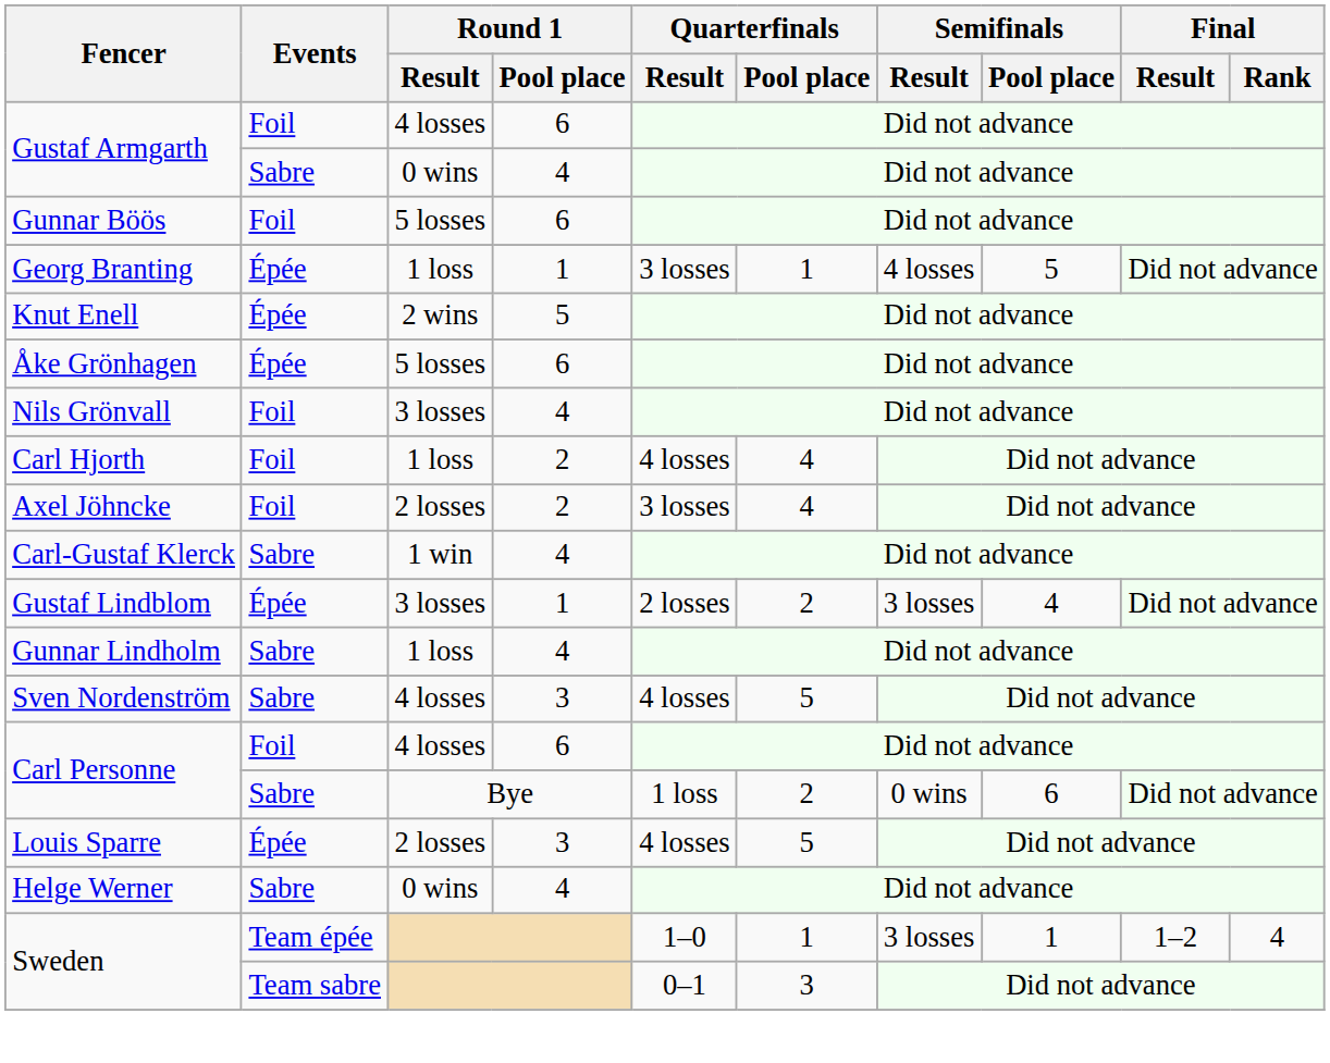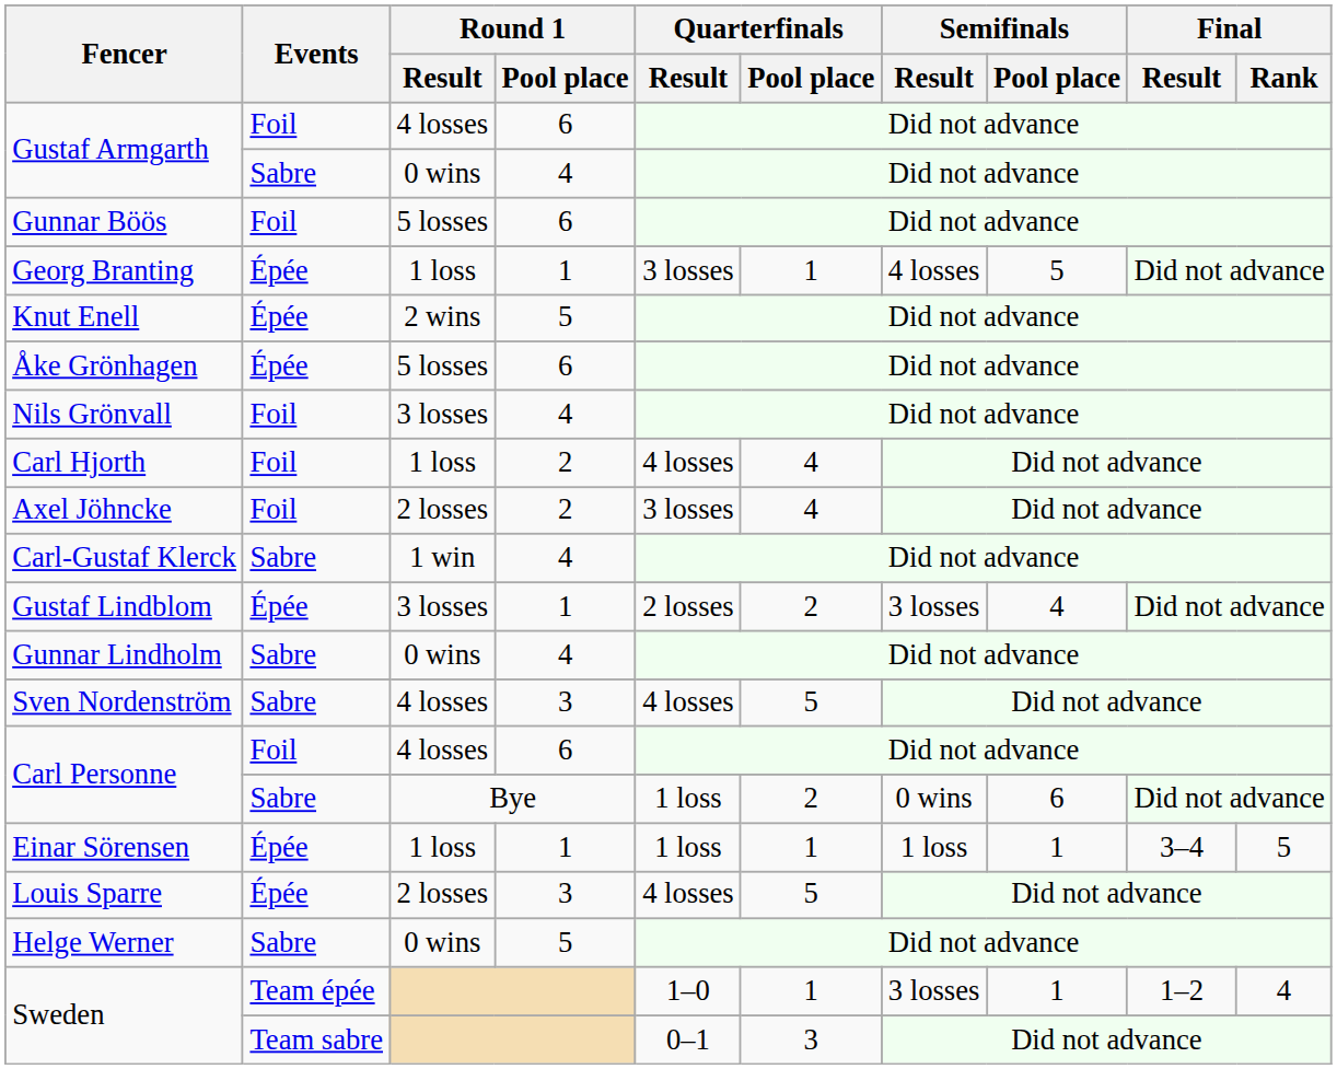 <table class=wikitable style="font-size:90%">
 <tr>
 <th rowspan="2">Fencer</th>
 <th rowspan="2">Events</th>
 <th colspan=2>Round 1</th>
 <th colspan=2>Quarterfinals</th>
 <th colspan=2>Semifinals</th>
 <th colspan="2">Final</th>
 </tr>
 <tr>
 <th>Result</th>
 <th>Pool place</th>
 <th>Result</th>
 <th>Pool place</th>
 <th>Result</th>
 <th>Pool place</th>
 <th>Result</th>
 <th>Rank</th>
 </tr>
 <tr>
 <td rowspan=2><a href='#'>Gustaf Armgarth</a></td>
 <td><a href='#'>Foil</a></td>
 <td align=center>4 losses</td>
 <td align=center>6</td>
 <td align=center colspan=6 bgcolor=honeydew>Did not advance</td>
 </tr>
 <tr>
 <td><a href='#'>Sabre</a></td>
 <td align=center>0 wins</td>
 <td align=center>4</td>
 <td align=center colspan=6 bgcolor=honeydew>Did not advance</td>
 </tr>
 <tr>
 <td><a href='#'>Gunnar Böös</a></td>
 <td><a href='#'>Foil</a></td>
 <td align=center>5 losses</td>
 <td align=center>6</td>
 <td align=center colspan=6 bgcolor=honeydew>Did not advance</td>
 </tr>
 <tr>
 <td><a href='#'>Georg Branting</a></td>
 <td><a href='#'>Épée</a></td>
 <td align=center>1 loss</td>
 <td align=center>1</td>
 <td align=center>3 losses</td>
 <td align=center>1</td>
 <td align=center>4 losses</td>
 <td align=center>5</td>
 <td align=center colspan=2 bgcolor=honeydew>Did not advance</td>
 </tr>
 <tr>
 <td><a href='#'>Knut Enell</a></td>
 <td><a href='#'>Épée</a></td>
 <td align=center>2 wins</td>
 <td align=center>5</td>
 <td align=center colspan=6 bgcolor=honeydew>Did not advance</td>
 </tr>
 <tr>
 <td><a href='#'>Åke Grönhagen</a></td>
 <td><a href='#'>Épée</a></td>
 <td align=center>5 losses</td>
 <td align=center>6</td>
 <td align=center colspan=6 bgcolor=honeydew>Did not advance</td>
 </tr>
 <tr>
 <td><a href='#'>Nils Grönvall</a></td>
 <td><a href='#'>Foil</a></td>
 <td align=center>3 losses</td>
 <td align=center>4</td>
 <td align=center colspan=6 bgcolor=honeydew>Did not advance</td>
 </tr>
 <tr>
 <td><a href='#'>Carl Hjorth</a></td>
 <td><a href='#'>Foil</a></td>
 <td align=center>1 loss</td>
 <td align=center>2</td>
 <td align=center>4 losses</td>
 <td align=center>4</td>
 <td align=center colspan=4 bgcolor=honeydew>Did not advance</td>
 </tr>
 <tr>
 <td><a href='#'>Axel Jöhncke</a></td>
 <td><a href='#'>Foil</a></td>
 <td align=center>2 losses</td>
 <td align=center>2</td>
 <td align=center>3 losses</td>
 <td align=center>4</td>
 <td align=center colspan=4 bgcolor=honeydew>Did not advance</td>
 </tr>
 <tr>
 <td><a href='#'>Carl-Gustaf Klerck</a></td>
 <td><a href='#'>Sabre</a></td>
 <td align=center>1 win</td>
 <td align=center>4</td>
 <td align=center colspan=6 bgcolor=honeydew>Did not advance</td>
 </tr>
 <tr>
 <td><a href='#'>Gustaf Lindblom</a></td>
 <td><a href='#'>Épée</a></td>
 <td align=center>3 losses</td>
 <td align=center>1</td>
 <td align=center>2 losses</td>
 <td align=center>2</td>
 <td align=center>3 losses</td>
 <td align=center>4</td>
 <td align=center colspan=2 bgcolor=honeydew>Did not advance</td>
 </tr>
 <tr>
 <td><a href='#'>Gunnar Lindholm</a></td>
 <td><a href='#'>Sabre</a></td>
-<td align=center>1 loss</td>
+<td align=center>0 wins</td>
 <td align=center>4</td>
 <td align=center colspan=6 bgcolor=honeydew>Did not advance</td>
 </tr>
 <tr>
 <td><a href='#'>Sven Nordenström</a></td>
 <td><a href='#'>Sabre</a></td>
 <td align=center>4 losses</td>
 <td align=center>3</td>
 <td align=center>4 losses</td>
 <td align=center>5</td>
 <td align=center colspan=4 bgcolor=honeydew>Did not advance</td>
 </tr>
 <tr>
 <td rowspan=2><a href='#'>Carl Personne</a></td>
 <td><a href='#'>Foil</a></td>
 <td align=center>4 losses</td>
 <td align=center>6</td>
 <td align=center colspan=6 bgcolor=honeydew>Did not advance</td>
 </tr>
 <tr>
 <td><a href='#'>Sabre</a></td>
 <td align=center colspan=2>Bye</td>
 <td align=center>1 loss</td>
 <td align=center>2</td>
 <td align=center>0 wins</td>
 <td align=center>6</td>
 <td align=center colspan=2 bgcolor=honeydew>Did not advance</td>
 </tr>
 <tr>
+<td><a href='#'>Einar Sörensen</a></td>
+<td><a href='#'>Épée</a></td>
+<td align=center>1 loss</td>
+<td align=center>1</td>
+<td align=center>1 loss</td>
+<td align=center>1</td>
+<td align=center>1 loss</td>
+<td align=center>1</td>
+<td align=center>3–4</td>
+<td align=center>5</td>
+</tr>
+<tr>
 <td><a href='#'>Louis Sparre</a></td>
 <td><a href='#'>Épée</a></td>
 <td align=center>2 losses</td>
 <td align=center>3</td>
 <td align=center>4 losses</td>
 <td align=center>5</td>
 <td align=center colspan=4 bgcolor=honeydew>Did not advance</td>
 </tr>
 <tr>
 <td><a href='#'>Helge Werner</a></td>
 <td><a href='#'>Sabre</a></td>
 <td align=center>0 wins</td>
-<td align=center>4</td>
+<td align=center>5</td>
 <td align=center colspan=6 bgcolor=honeydew>Did not advance</td>
 </tr>
 <tr>
 <td rowspan=2>Sweden</td>
 <td><a href='#'>Team épée</a></td>
 <td colspan=2 bgcolor=wheat></td>
 <td align=center>1–0</td>
 <td align=center>1</td>
 <td align=center>3 losses</td>
 <td align=center>1</td>
 <td align=center>1–2</td>
 <td align=center>4</td>
 </tr>
 <tr>
 <td><a href='#'>Team sabre</a></td>
 <td colspan=2 bgcolor=wheat></td>
 <td align=center>0–1</td>
 <td align=center>3</td>
 <td align=center colspan=4 bgcolor=honeydew>Did not advance</td>
 </tr>
 </table>
